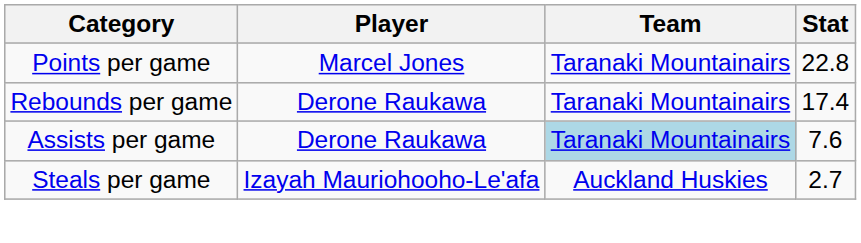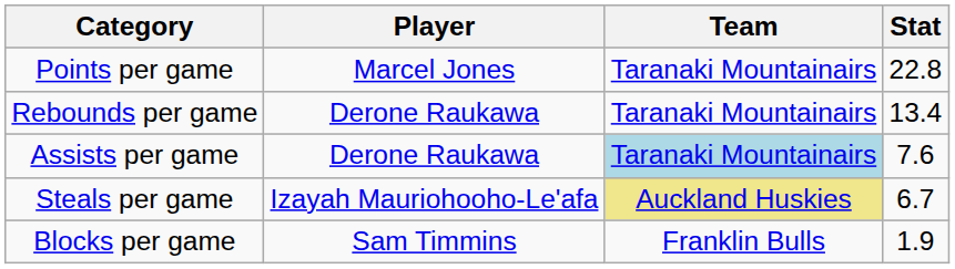 <table class="wikitable" style="text-align:center">
 <tr>
 <th>Category</th>
 <th>Player</th>
 <th>Team</th>
 <th>Stat</th>
 </tr>
 <tr>
 <td><a href='#'>Points</a> per game</td>
 <td><a href='#'>Marcel Jones</a></td>
 <td><a href='#'>Taranaki Mountainairs</a></td>
 <td>22.8</td>
 </tr>
 <tr>
 <td><a href='#'>Rebounds</a> per game</td>
 <td><a href='#'>Derone Raukawa</a></td>
 <td><a href='#'>Taranaki Mountainairs</a></td>
-<td>17.4</td>
+<td>13.4</td>
 </tr>
 <tr>
 <td><a href='#'>Assists</a> per game</td>
 <td><a href='#'>Derone Raukawa</a></td>
 <td style="background: lightblue;"><a href='#'>Taranaki Mountainairs</a></td>
 <td>7.6</td>
 </tr>
 <tr>
 <td><a href='#'>Steals</a> per game</td>
 <td><a href='#'>Izayah Mauriohooho-Le'afa</a></td>
-<td><a href='#'>Auckland Huskies</a></td>
-<td>2.7</td>
+<td style="background: khaki;"><a href='#'>Auckland Huskies</a></td>
+<td>6.7</td>
+</tr>
+<tr>
+<td><a href='#'>Blocks</a> per game</td>
+<td><a href='#'>Sam Timmins</a></td>
+<td><a href='#'>Franklin Bulls</a></td>
+<td>1.9</td>
 </tr>
 </table>
